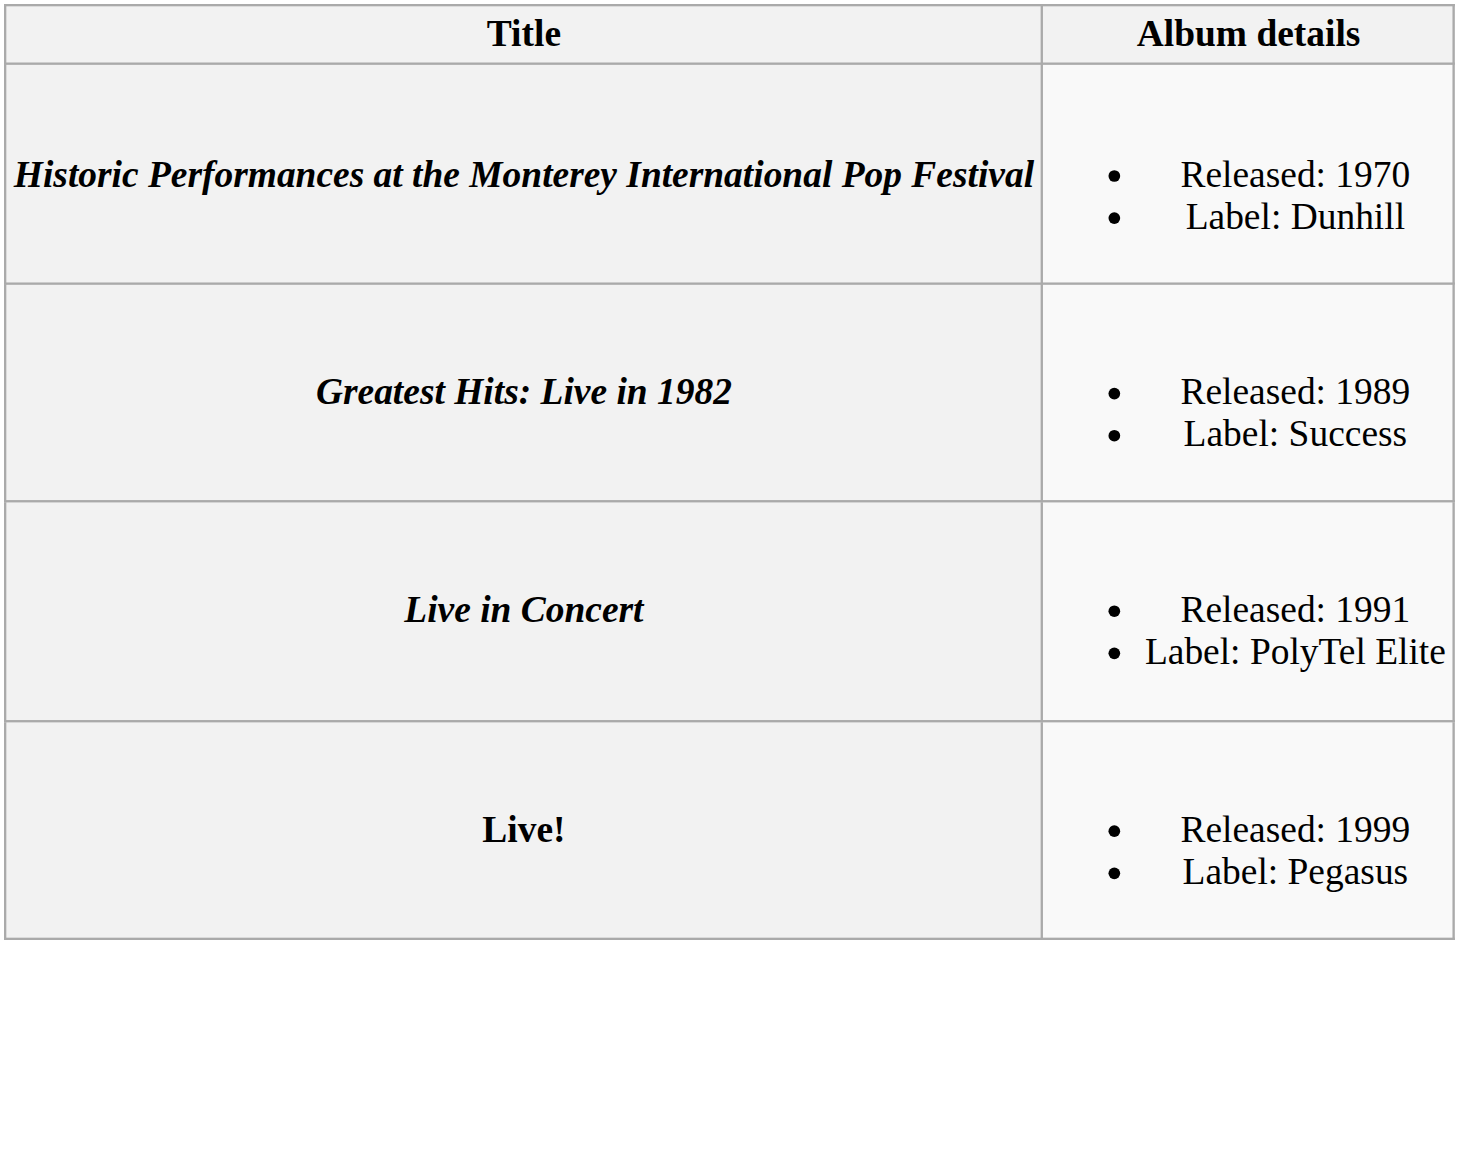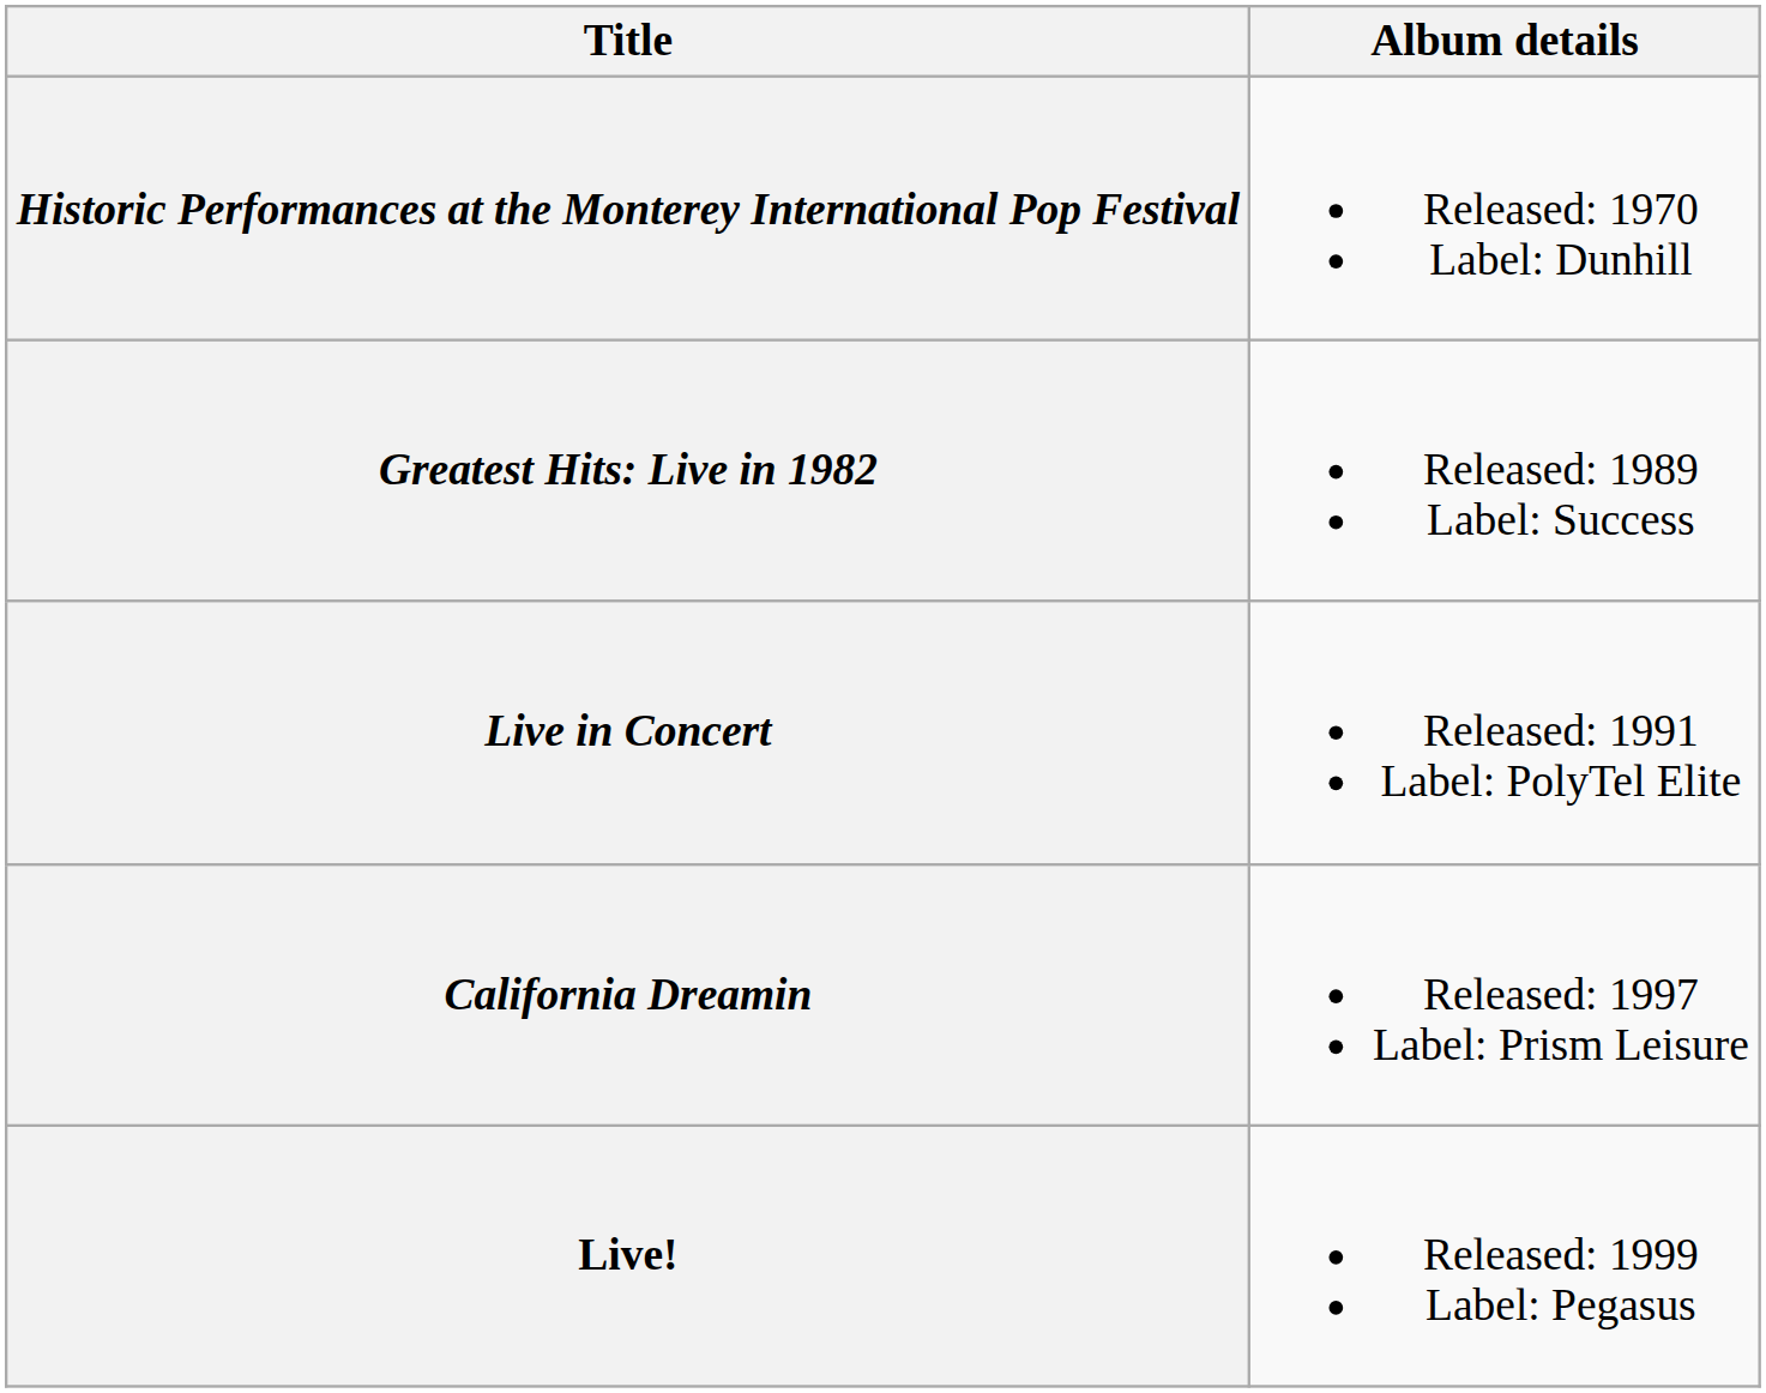 <table class="wikitable plainrowheaders" style="text-align:center">
 <tr>
 <th scope="col">Title</th>
 <th scope="col">Album details</th>
 </tr>
 <tr>
 <th scope="row"><em>Historic Performances at the Monterey International Pop Festival</em></th>
 <td><br><ul><li>Released: 1970</li><li>Label: Dunhill </li></ul></td>
 </tr>
 <tr>
 <th scope="row"><em>Greatest Hits: Live in 1982</em></th>
 <td><br><ul><li>Released: 1989</li><li>Label: Success </li></ul></td>
 </tr>
 <tr>
 <th scope="row"><em>Live in Concert</em></th>
 <td><br><ul><li>Released: 1991</li><li>Label: PolyTel Elite </li></ul></td>
 </tr>
 <tr>
+<th scope="row"><em>California Dreamin<strong></th>
+<td><br><ul><li>Released: 1997</li><li>Label: Prism Leisure </li></ul></td>
+</tr>
+<tr>
 <th scope="row"></em>Live!<em></th>
 <td><br><ul><li>Released: 1999</li><li>Label: Pegasus </li></ul></td>
 </tr>
 </table>
